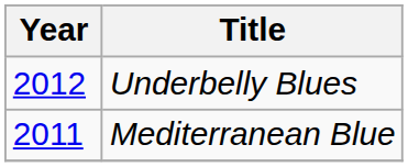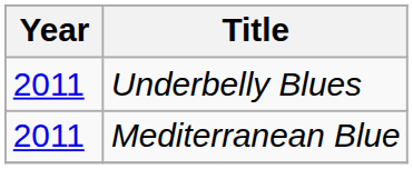 <table class="wikitable">
 <tr>
 <th align="left" valign="top" width="40">Year</th>
 <th align="left" valign="top">Title</th>
 </tr>
 <tr>
-<td align="left" valign="top"><a href='#'>2012</a></td>
+<td align="left" valign="top"><a href='#'>2011</a></td>
 <td align="left" valign="top"><em>Underbelly Blues</em></td>
 </tr>
 <tr>
 <td align="left" valign="top"><a href='#'>2011</a></td>
 <td align="left" valign="top"><em>Mediterranean Blue</em></td>
 </tr>
 <tr>
 </tr>
 </table>
